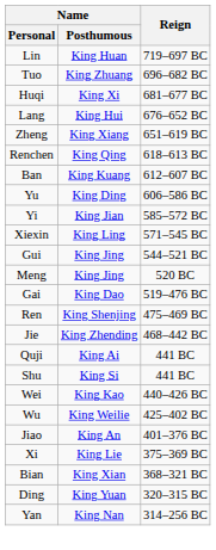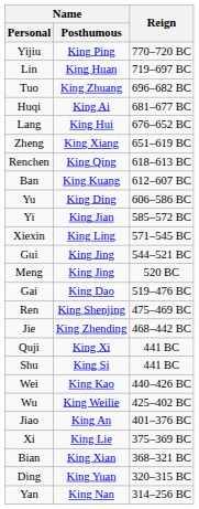 <table class="wikitable" style="text-align:center">
 <tr>
 <th colspan="2" scope="colgroup">Name</th>
 <th rowspan="2" scope="col">Reign</th>
 </tr>
 <tr>
 <th scope="col">Personal</th>
 <th scope="col">Posthumous</th>
+</tr>
+<tr>
+<td>Yijiu </td>
+<td><a href='#'>King Ping</a> </td>
+<td>770–720 BC</td>
 </tr>
 <tr>
 <td>Lin </td>
 <td><a href='#'>King Huan</a> </td>
 <td>719–697 BC</td>
 </tr>
 <tr>
 <td>Tuo </td>
 <td><a href='#'>King Zhuang</a> </td>
 <td>696–682 BC</td>
 </tr>
 <tr>
 <td>Huqi </td>
-<td><a href='#'>King Xi</a> </td>
+<td><a href='#'>King Ai</a> </td>
 <td>681–677 BC</td>
 </tr>
 <tr>
 <td>Lang </td>
 <td><a href='#'>King Hui</a> </td>
 <td>676–652 BC</td>
 </tr>
 <tr>
 <td>Zheng </td>
 <td><a href='#'>King Xiang</a> </td>
 <td>651–619 BC</td>
 </tr>
 <tr>
 <td>Renchen </td>
 <td><a href='#'>King Qing</a> </td>
 <td>618–613 BC</td>
 </tr>
 <tr>
 <td>Ban </td>
 <td><a href='#'>King Kuang</a> </td>
 <td>612–607 BC</td>
 </tr>
 <tr>
 <td>Yu </td>
 <td><a href='#'>King Ding</a> </td>
 <td>606–586 BC</td>
 </tr>
 <tr>
 <td>Yi </td>
 <td><a href='#'>King Jian</a> </td>
 <td>585–572 BC</td>
 </tr>
 <tr>
 <td>Xiexin </td>
 <td><a href='#'>King Ling</a> </td>
 <td>571–545 BC</td>
 </tr>
 <tr>
 <td>Gui </td>
 <td><a href='#'>King Jing</a> </td>
 <td>544–521 BC</td>
 </tr>
 <tr>
 <td>Meng </td>
 <td><a href='#'>King Jing</a> </td>
 <td>520 BC</td>
 </tr>
 <tr>
 <td>Gai </td>
 <td><a href='#'>King Dao</a> </td>
 <td>519–476 BC</td>
 </tr>
 <tr>
 <td>Ren </td>
 <td><a href='#'>King Shenjing</a> </td>
 <td>475–469 BC</td>
 </tr>
 <tr>
 <td>Jie </td>
 <td><a href='#'>King Zhending</a> </td>
 <td>468–442 BC</td>
 </tr>
 <tr>
 <td>Quji </td>
-<td><a href='#'>King Ai</a> </td>
+<td><a href='#'>King Xi</a> </td>
 <td>441 BC</td>
 </tr>
 <tr>
 <td>Shu </td>
 <td><a href='#'>King Si</a> </td>
 <td>441 BC</td>
 </tr>
 <tr>
 <td>Wei </td>
 <td><a href='#'>King Kao</a> </td>
 <td>440–426 BC</td>
 </tr>
 <tr>
 <td>Wu </td>
 <td><a href='#'>King Weilie</a> </td>
 <td>425–402 BC</td>
 </tr>
 <tr>
 <td>Jiao </td>
 <td><a href='#'>King An</a> </td>
 <td>401–376 BC</td>
 </tr>
 <tr>
 <td>Xi </td>
 <td><a href='#'>King Lie</a> </td>
 <td>375–369 BC</td>
 </tr>
 <tr>
 <td>Bian </td>
 <td><a href='#'>King Xian</a> </td>
 <td>368–321 BC</td>
 </tr>
 <tr>
 <td>Ding </td>
 <td><a href='#'>King Yuan</a> </td>
 <td>320–315 BC</td>
 </tr>
 <tr>
 <td>Yan </td>
 <td><a href='#'>King Nan</a> </td>
 <td>314–256 BC</td>
 </tr>
 </table>
